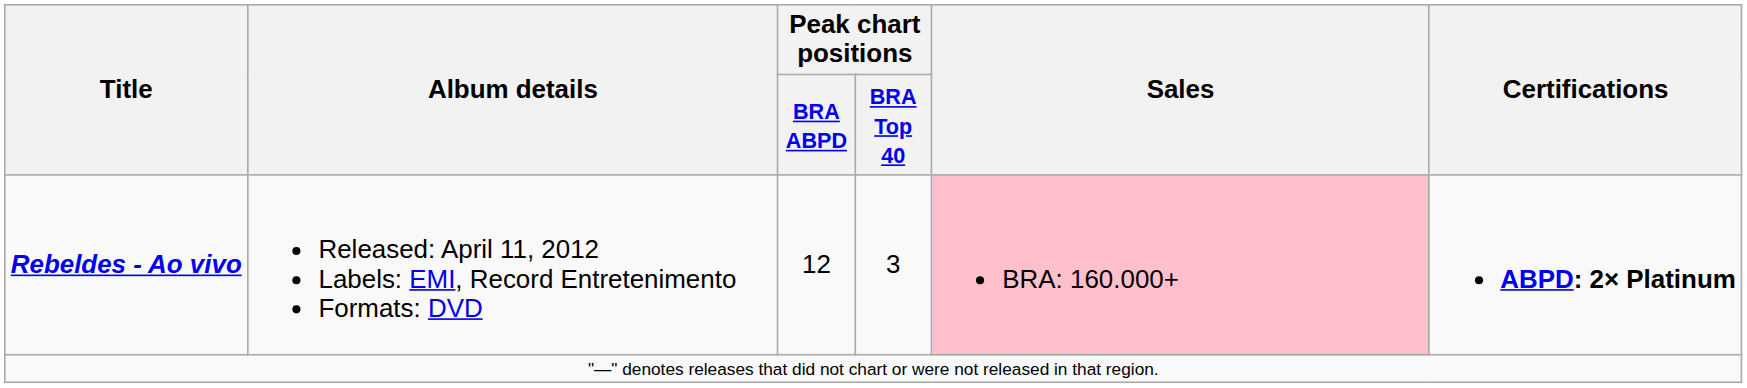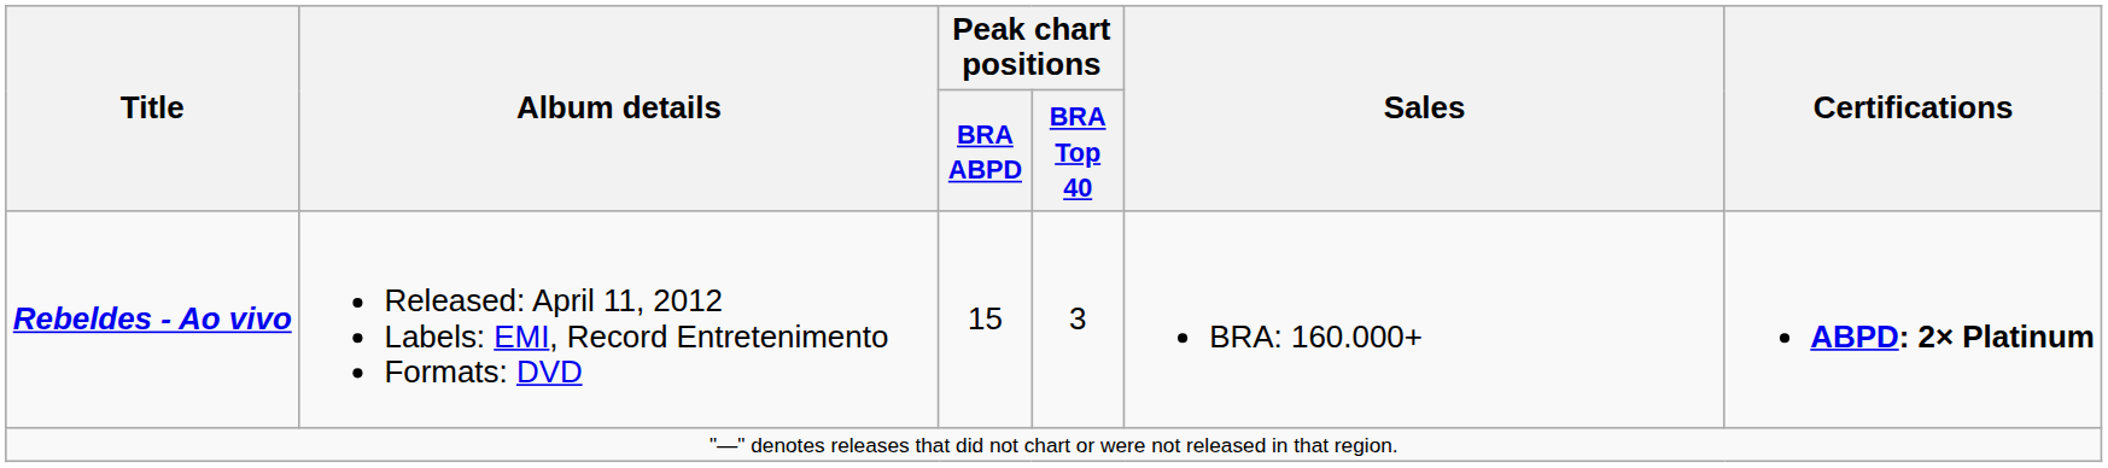 <table class="wikitable">
 <tr>
 <th rowspan="2">Title</th>
 <th rowspan="2" style="width:20em;">Album details</th>
 <th colspan="2">Peak chart positions</th>
 <th rowspan=2 width="300">Sales</th>
 <th rowspan="2">Certifications</th>
 </tr>
 <tr>
 <th width="40"><small><a href='#'>BRA ABPD</a></small><br></th>
 <th width="40"><small><a href='#'>BRA Top 40</a></small></th>
 </tr>
 <tr>
 <td><strong><em><a href='#'>Rebeldes - Ao vivo</a></em></strong></td>
 <td><br><ul><li>Released: April 11, 2012</li><li>Labels: <a href='#'>EMI</a>, Record Entretenimento</li><li>Formats: <a href='#'>DVD</a></li></ul></td>
-<td align="center">12</td>
+<td align="center">15</td>
 <td align="center">3</td>
-<td style="background: pink;"><br><ul><li>BRA: 160.000+</li></ul></td>
+<td><br><ul><li>BRA: 160.000+</li></ul></td>
 <td><strong><br><ul><li><a href='#'>ABPD</a>: 2× Platinum</li></ul></strong></td>
 </tr>
 <tr>
 <td colspan="6" style="text-align:center; font-size:8pt;">"—" denotes releases that did not chart or were not released in that region.</td>
 </tr>
 </table>
